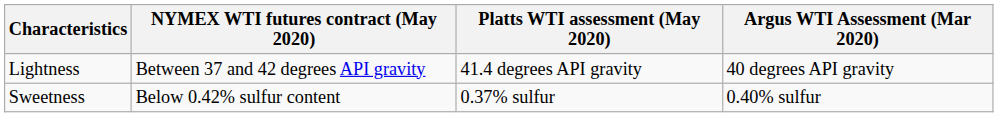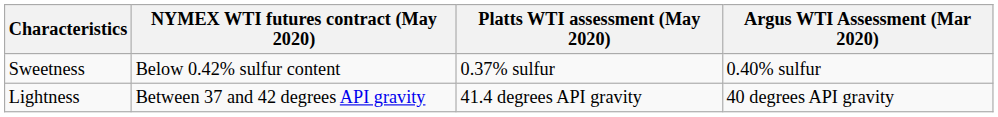 <table class="wikitable">
 <tr>
 <th>Characteristics</th>
 <th>NYMEX WTI futures contract (May 2020)</th>
 <th>Platts WTI assessment (May 2020)</th>
 <th>Argus WTI Assessment (Mar 2020)</th>
 </tr>
 <tr>
+<td>Sweetness</td>
+<td>Below 0.42% sulfur content</td>
+<td>0.37% sulfur</td>
+<td>0.40% sulfur</td>
+</tr>
+<tr>
 <td>Lightness</td>
 <td>Between 37 and 42 degrees <a href='#'>API gravity</a></td>
 <td>41.4 degrees API gravity</td>
 <td>40 degrees API gravity</td>
 </tr>
-<tr>
-<td>Sweetness</td>
-<td>Below 0.42% sulfur content</td>
-<td>0.37% sulfur</td>
-<td>0.40% sulfur</td>
-</tr>
 </table>
